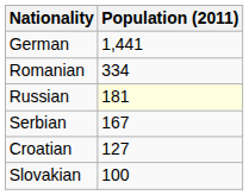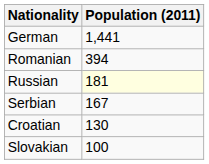 <table class="wikitable floatright">
 <tr>
 <th>Nationality</th>
 <th>Population (2011)</th>
 </tr>
 <tr>
 <td>German</td>
 <td>1,441</td>
 </tr>
 <tr>
 <td>Romanian</td>
-<td>334</td>
+<td>394</td>
 </tr>
 <tr>
 <td>Russian</td>
 <td style="background: lightyellow;">181</td>
 </tr>
 <tr>
 <td>Serbian</td>
 <td>167</td>
 </tr>
 <tr>
 <td>Croatian</td>
-<td>127</td>
+<td>130</td>
 </tr>
 <tr>
 <td>Slovakian</td>
 <td>100</td>
 </tr>
 </table>
